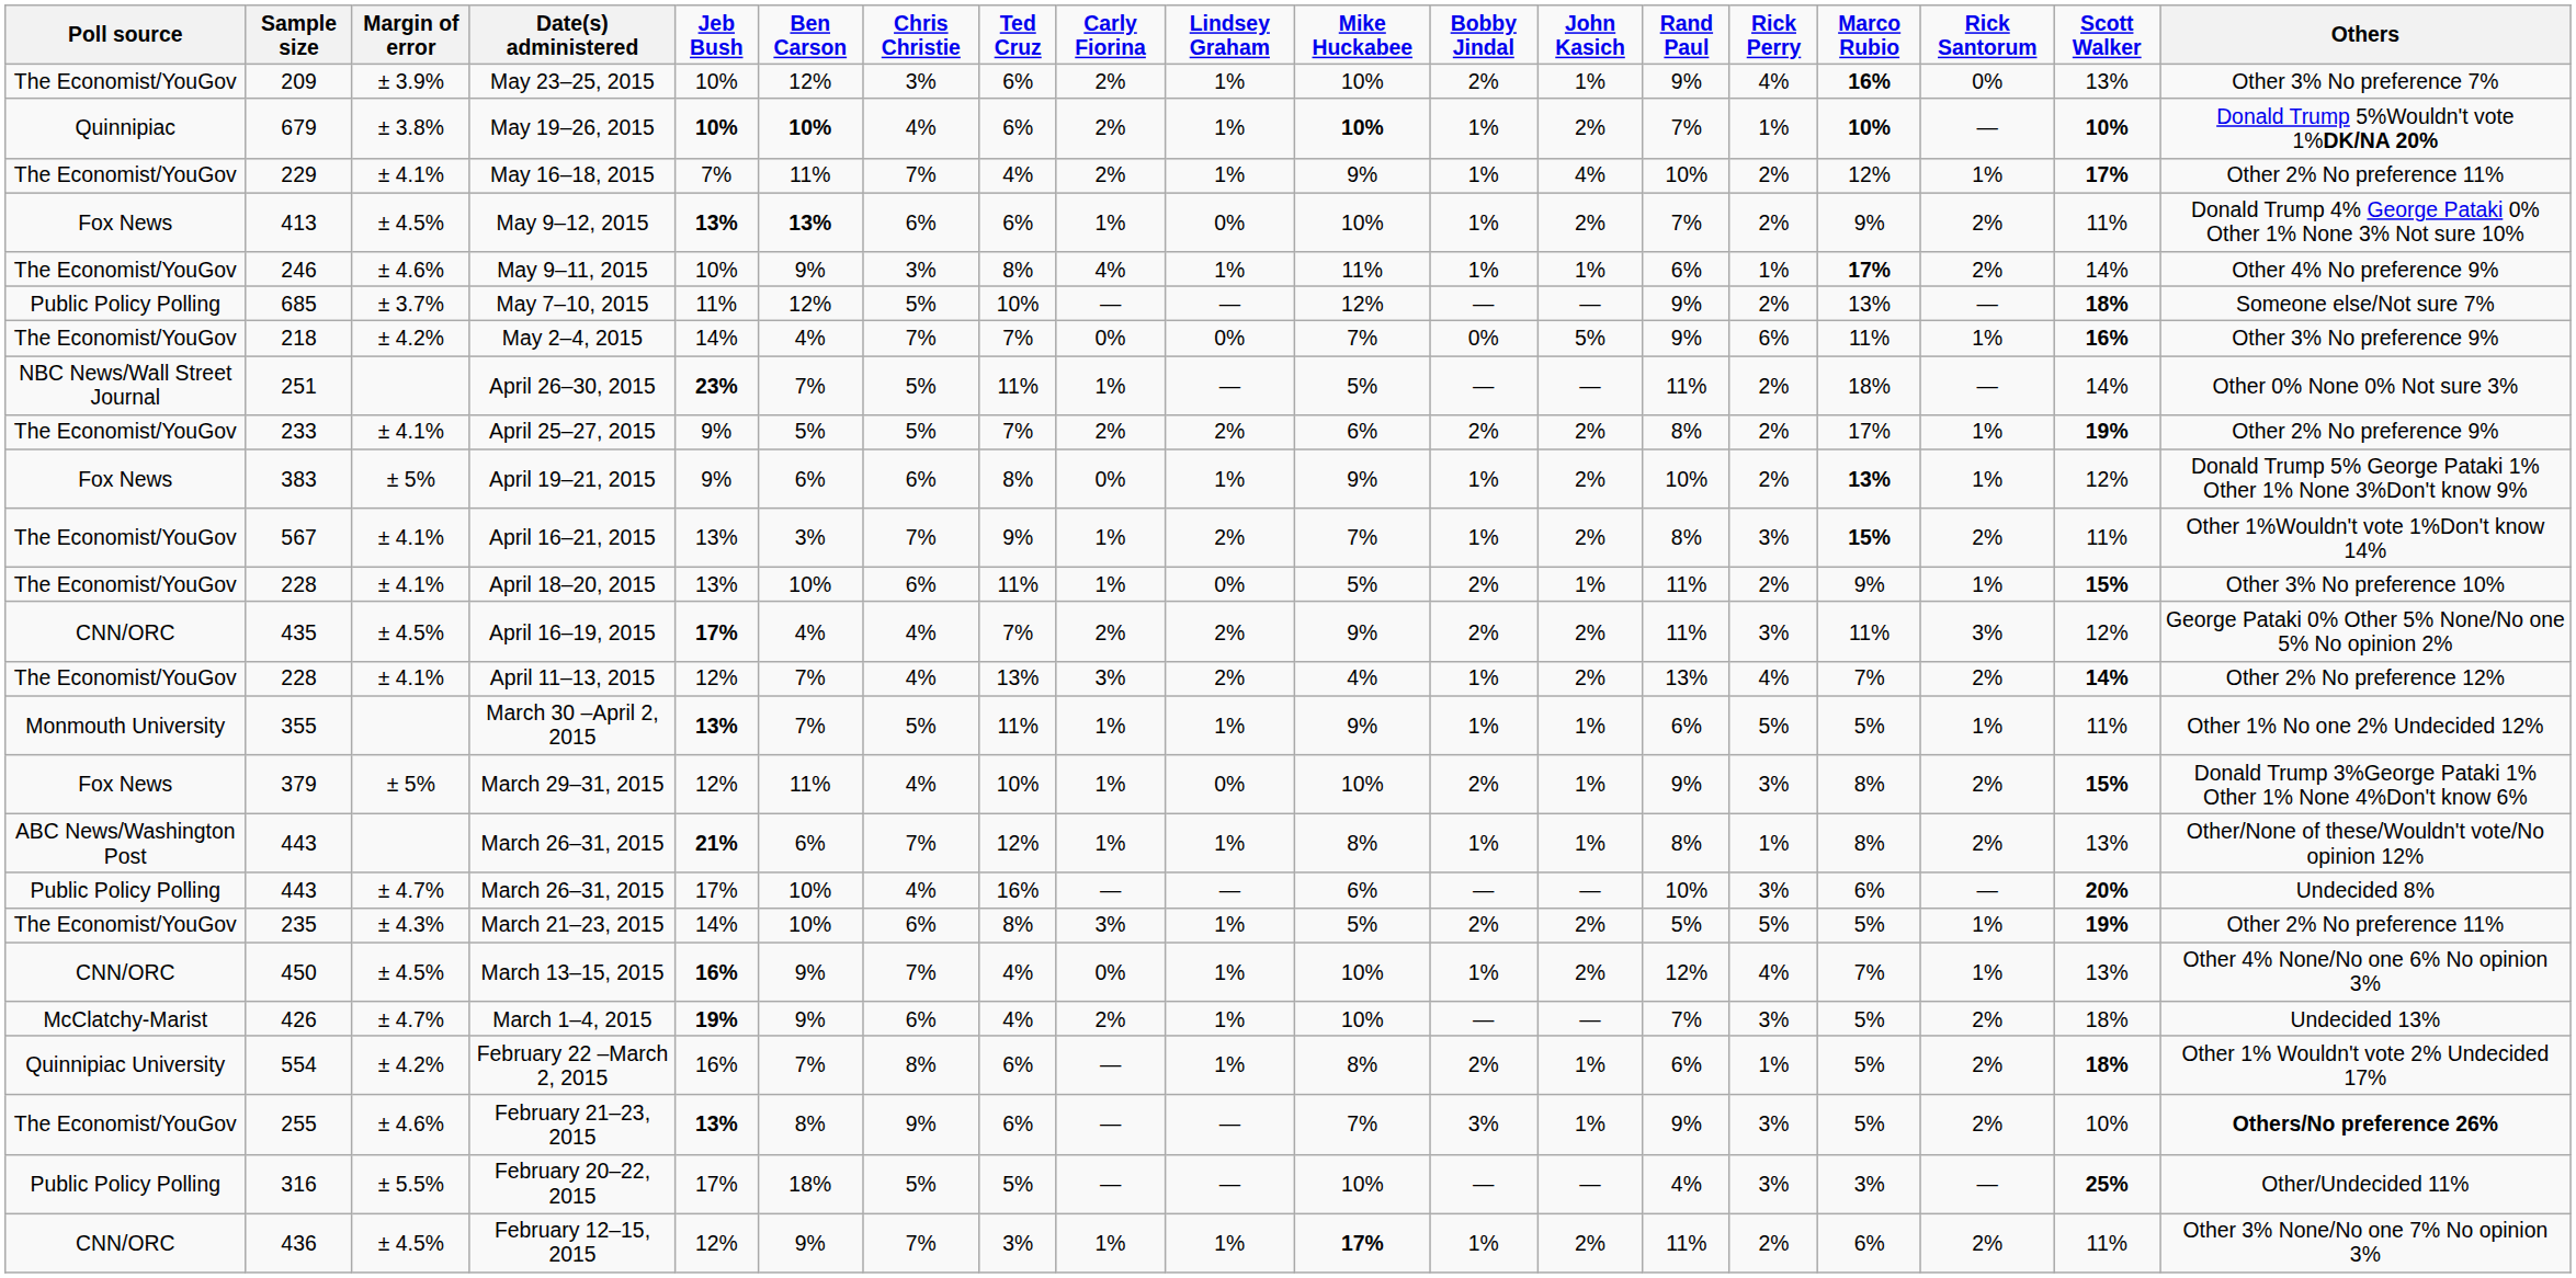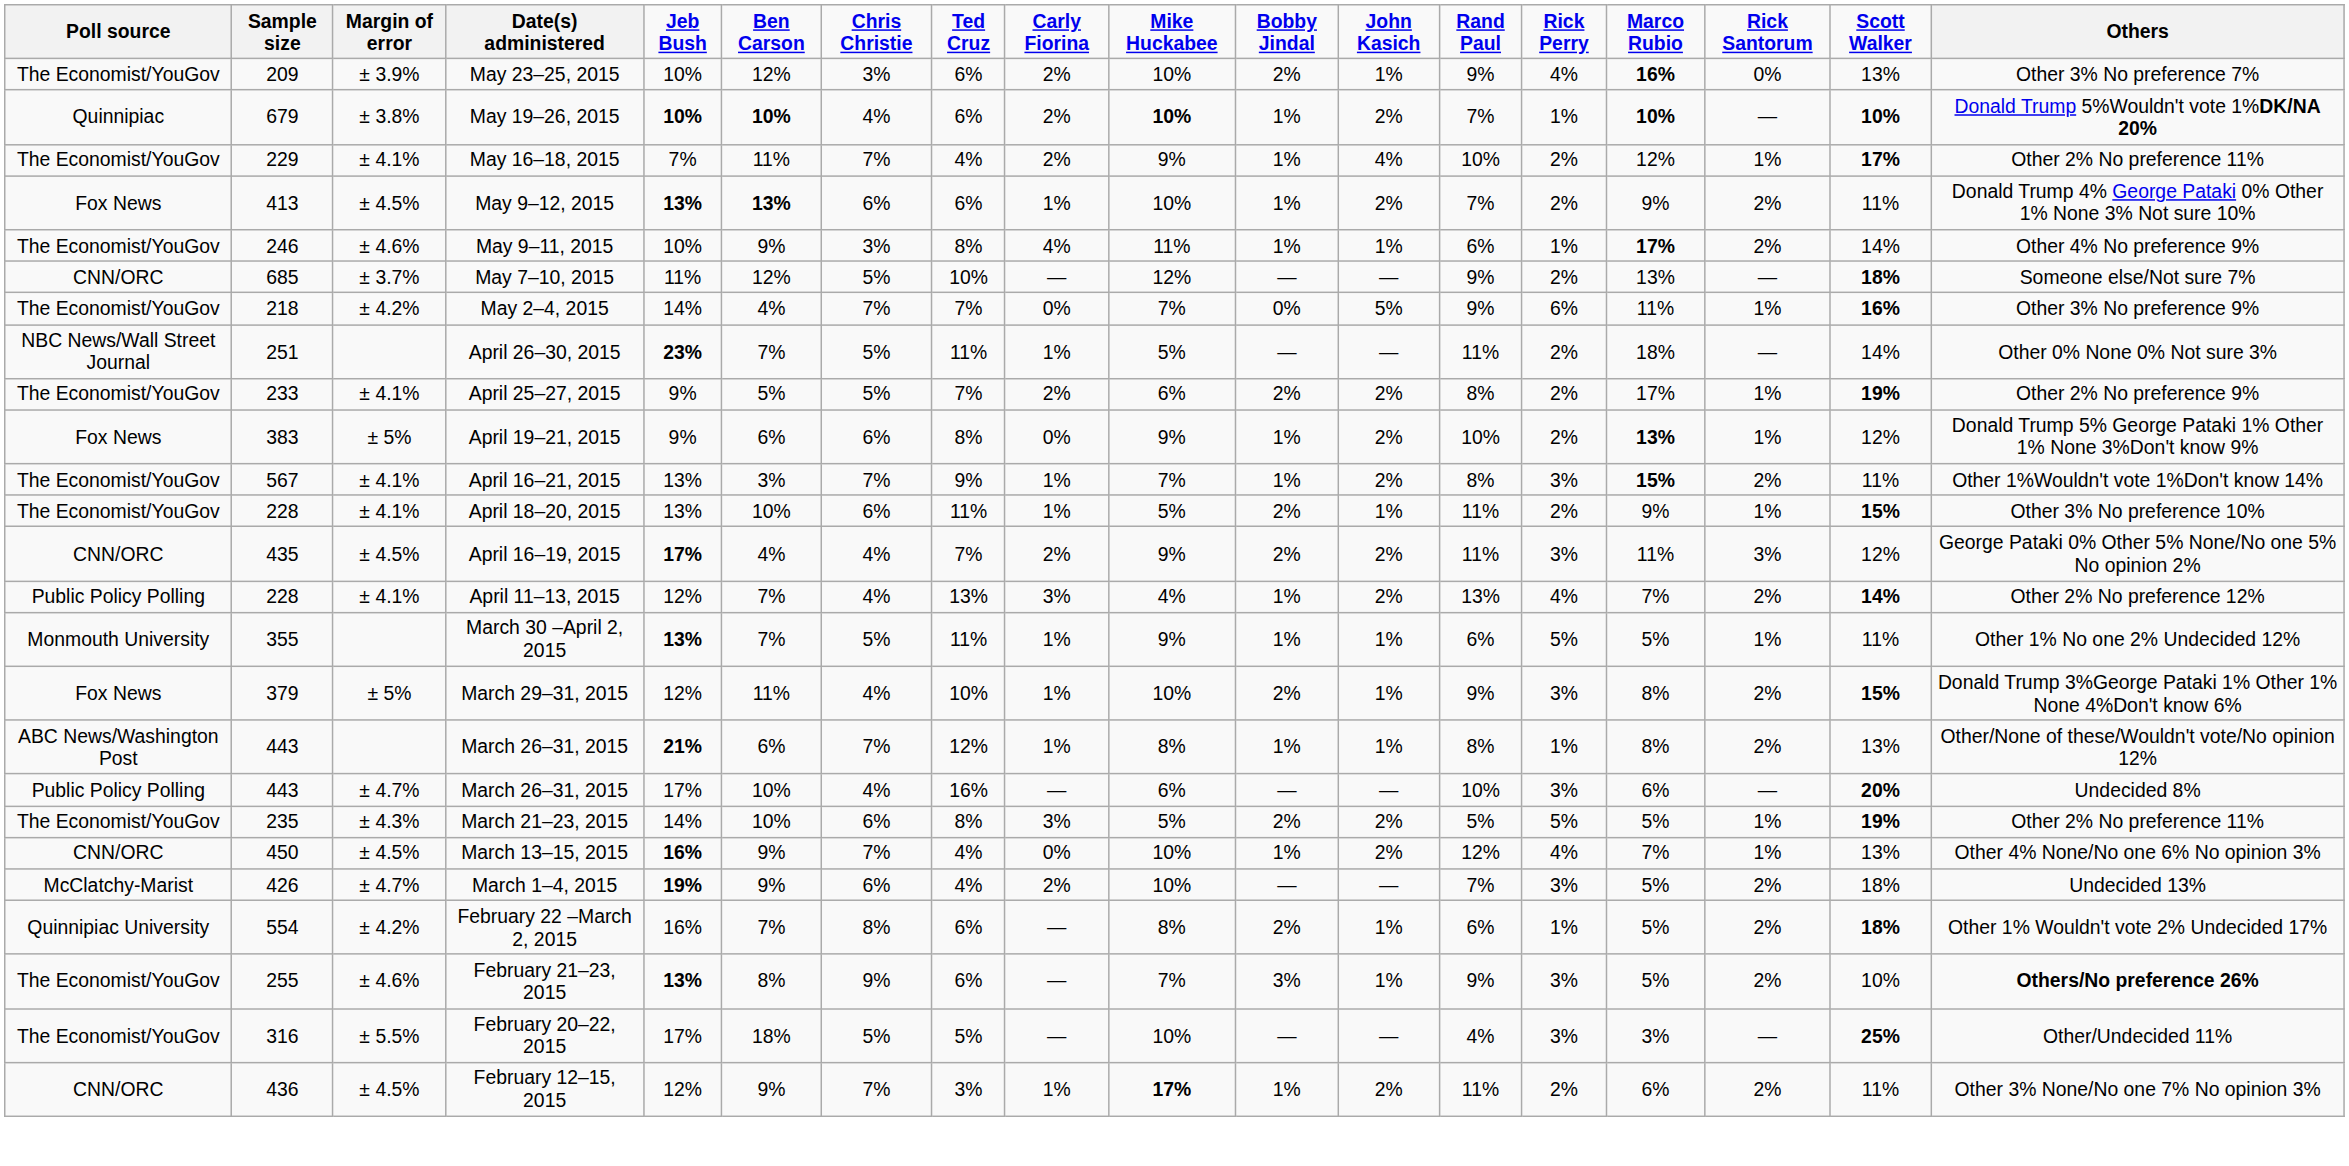 <table class="wikitable" style="text-align:center;font-size:small">
 <tr>
 <th style="font-size:100%">Poll source</th>
 <th style="font-size:100%">Sample size</th>
 <th style="font-size:100%">Margin of error</th>
 <th style="font-size:100%">Date(s) administered</th>
 <td style="font-size:100%"><strong><a href='#'>Jeb Bush</a></strong></td>
 <td style="font-size:100%"><strong><a href='#'>Ben Carson</a></strong></td>
 <td style="font-size:100%"><strong><a href='#'>Chris Christie</a></strong></td>
 <td style="font-size:100%"><strong><a href='#'>Ted Cruz</a></strong></td>
 <td style="font-size:100%"><strong><a href='#'>Carly Fiorina</a></strong></td>
-<td style="font-size:100%"><strong><a href='#'>Lindsey Graham</a></strong></td>
 <td style="font-size:100%"><strong><a href='#'>Mike Huckabee</a></strong></td>
 <td style="font-size:100%"><strong><a href='#'>Bobby Jindal</a></strong></td>
 <td style="font-size:100%"><strong><a href='#'>John Kasich</a></strong></td>
 <td style="font-size:100%"><strong><a href='#'>Rand Paul</a></strong></td>
 <td style="font-size:100%"><strong><a href='#'>Rick Perry</a></strong></td>
 <td style="font-size:100%"><strong><a href='#'>Marco Rubio</a></strong></td>
 <td style="font-size:100%"><strong><a href='#'>Rick Santorum</a></strong></td>
 <td style="font-size:100%"><strong><a href='#'>Scott Walker</a></strong></td>
 <th style="font-size:100%">Others</th>
 </tr>
 <tr>
 <td>The Economist/YouGov</td>
 <td>209</td>
 <td>± 3.9%</td>
 <td>May 23–25, 2015</td>
 <td>10%</td>
 <td>12%</td>
 <td>3%</td>
 <td>6%</td>
 <td>2%</td>
-<td>1%</td>
 <td>10%</td>
 <td>2%</td>
 <td>1%</td>
 <td>9%</td>
 <td>4%</td>
 <td><strong>16%</strong></td>
 <td>0%</td>
 <td>13%</td>
 <td>Other 3% No preference 7%</td>
 </tr>
 <tr>
 <td>Quinnipiac</td>
 <td>679</td>
 <td>± 3.8%</td>
 <td>May 19–26, 2015</td>
 <td><strong>10%</strong></td>
 <td><strong>10%</strong></td>
 <td>4%</td>
 <td>6%</td>
 <td>2%</td>
-<td>1%</td>
 <td><strong>10%</strong></td>
 <td>1%</td>
 <td>2%</td>
 <td>7%</td>
 <td>1%</td>
 <td><strong>10%</strong></td>
 <td>—</td>
 <td><strong>10%</strong></td>
 <td><a href='#'>Donald Trump</a> 5%Wouldn't vote 1%<span><strong>DK/NA 20%</strong></span></td>
 </tr>
 <tr>
 <td>The Economist/YouGov</td>
 <td>229</td>
 <td>± 4.1%</td>
 <td>May 16–18, 2015</td>
 <td>7%</td>
 <td>11%</td>
 <td>7%</td>
 <td>4%</td>
 <td>2%</td>
-<td>1%</td>
 <td>9%</td>
 <td>1%</td>
 <td>4%</td>
 <td>10%</td>
 <td>2%</td>
 <td>12%</td>
 <td>1%</td>
 <td><strong>17%</strong></td>
 <td>Other 2% No preference 11%</td>
 </tr>
 <tr>
 <td>Fox News</td>
 <td>413</td>
 <td>± 4.5%</td>
 <td>May 9–12, 2015</td>
 <td><strong>13%</strong></td>
 <td><strong>13%</strong></td>
 <td>6%</td>
 <td>6%</td>
 <td>1%</td>
-<td>0%</td>
 <td>10%</td>
 <td>1%</td>
 <td>2%</td>
 <td>7%</td>
 <td>2%</td>
 <td>9%</td>
 <td>2%</td>
 <td>11%</td>
 <td>Donald Trump 4% <a href='#'>George Pataki</a> 0% Other 1% None 3% Not sure 10%</td>
 </tr>
 <tr>
 <td>The Economist/YouGov</td>
 <td>246</td>
 <td>± 4.6%</td>
 <td>May 9–11, 2015</td>
 <td>10%</td>
 <td>9%</td>
 <td>3%</td>
 <td>8%</td>
 <td>4%</td>
-<td>1%</td>
 <td>11%</td>
 <td>1%</td>
 <td>1%</td>
 <td>6%</td>
 <td>1%</td>
 <td><strong>17%</strong></td>
 <td>2%</td>
 <td>14%</td>
 <td>Other 4% No preference 9%</td>
 </tr>
 <tr>
-<td>Public Policy Polling</td>
+<td>CNN/ORC</td>
 <td>685</td>
 <td>± 3.7%</td>
 <td>May 7–10, 2015</td>
 <td>11%</td>
 <td>12%</td>
 <td>5%</td>
 <td>10%</td>
-<td>—</td>
 <td>—</td>
 <td>12%</td>
 <td>—</td>
 <td>—</td>
 <td>9%</td>
 <td>2%</td>
 <td>13%</td>
 <td>—</td>
 <td><strong>18%</strong></td>
 <td>Someone else/Not sure 7%</td>
 </tr>
 <tr>
 <td>The Economist/YouGov</td>
 <td>218</td>
 <td>± 4.2%</td>
 <td>May 2–4, 2015</td>
 <td>14%</td>
 <td>4%</td>
 <td>7%</td>
 <td>7%</td>
 <td>0%</td>
-<td>0%</td>
 <td>7%</td>
 <td>0%</td>
 <td>5%</td>
 <td>9%</td>
 <td>6%</td>
 <td>11%</td>
 <td>1%</td>
 <td><strong>16%</strong></td>
 <td>Other 3% No preference 9%</td>
 </tr>
 <tr>
 <td>NBC News/Wall Street Journal</td>
 <td>251</td>
 <td></td>
 <td>April 26–30, 2015</td>
 <td><strong>23%</strong></td>
 <td>7%</td>
 <td>5%</td>
 <td>11%</td>
 <td>1%</td>
-<td>—</td>
 <td>5%</td>
 <td>—</td>
 <td>—</td>
 <td>11%</td>
 <td>2%</td>
 <td>18%</td>
 <td>—</td>
 <td>14%</td>
 <td>Other 0% None 0% Not sure 3%</td>
 </tr>
 <tr>
 <td>The Economist/YouGov</td>
 <td>233</td>
 <td>± 4.1%</td>
 <td>April 25–27, 2015</td>
 <td>9%</td>
 <td>5%</td>
 <td>5%</td>
 <td>7%</td>
-<td>2%</td>
 <td>2%</td>
 <td>6%</td>
 <td>2%</td>
 <td>2%</td>
 <td>8%</td>
 <td>2%</td>
 <td>17%</td>
 <td>1%</td>
 <td><strong>19%</strong></td>
 <td>Other 2% No preference 9%</td>
 </tr>
 <tr>
 <td>Fox News</td>
 <td>383</td>
 <td>± 5%</td>
 <td>April 19–21, 2015</td>
 <td>9%</td>
 <td>6%</td>
 <td>6%</td>
 <td>8%</td>
 <td>0%</td>
-<td>1%</td>
 <td>9%</td>
 <td>1%</td>
 <td>2%</td>
 <td>10%</td>
 <td>2%</td>
 <td><strong>13%</strong></td>
 <td>1%</td>
 <td>12%</td>
 <td>Donald Trump 5% George Pataki 1% Other 1% None 3%Don't know 9%</td>
 </tr>
 <tr>
 <td>The Economist/YouGov</td>
 <td>567</td>
 <td>± 4.1%</td>
 <td>April 16–21, 2015</td>
 <td>13%</td>
 <td>3%</td>
 <td>7%</td>
 <td>9%</td>
 <td>1%</td>
-<td>2%</td>
 <td>7%</td>
 <td>1%</td>
 <td>2%</td>
 <td>8%</td>
 <td>3%</td>
 <td><strong>15%</strong></td>
 <td>2%</td>
 <td>11%</td>
 <td>Other 1%Wouldn't vote 1%Don't know 14%</td>
 </tr>
 <tr>
 <td>The Economist/YouGov</td>
 <td>228</td>
 <td>± 4.1%</td>
 <td>April 18–20, 2015</td>
 <td>13%</td>
 <td>10%</td>
 <td>6%</td>
 <td>11%</td>
 <td>1%</td>
-<td>0%</td>
 <td>5%</td>
 <td>2%</td>
 <td>1%</td>
 <td>11%</td>
 <td>2%</td>
 <td>9%</td>
 <td>1%</td>
 <td><strong>15%</strong></td>
 <td>Other 3% No preference 10%</td>
 </tr>
 <tr>
 <td>CNN/ORC</td>
 <td>435</td>
 <td>± 4.5%</td>
 <td>April 16–19, 2015</td>
 <td><strong>17%</strong></td>
 <td>4%</td>
 <td>4%</td>
 <td>7%</td>
 <td>2%</td>
-<td>2%</td>
 <td>9%</td>
 <td>2%</td>
 <td>2%</td>
 <td>11%</td>
 <td>3%</td>
 <td>11%</td>
 <td>3%</td>
 <td>12%</td>
 <td>George Pataki 0% Other 5% None/No one 5% No opinion 2%</td>
 </tr>
 <tr>
-<td>The Economist/YouGov</td>
+<td>Public Policy Polling</td>
 <td>228</td>
 <td>± 4.1%</td>
 <td>April 11–13, 2015</td>
 <td>12%</td>
 <td>7%</td>
 <td>4%</td>
 <td>13%</td>
 <td>3%</td>
-<td>2%</td>
 <td>4%</td>
 <td>1%</td>
 <td>2%</td>
 <td>13%</td>
 <td>4%</td>
 <td>7%</td>
 <td>2%</td>
 <td><strong>14%</strong></td>
 <td>Other 2% No preference 12%</td>
 </tr>
 <tr>
 <td>Monmouth University</td>
 <td>355</td>
 <td></td>
 <td>March 30 –April 2, 2015</td>
 <td><strong>13%</strong></td>
 <td>7%</td>
 <td>5%</td>
 <td>11%</td>
-<td>1%</td>
 <td>1%</td>
 <td>9%</td>
 <td>1%</td>
 <td>1%</td>
 <td>6%</td>
 <td>5%</td>
 <td>5%</td>
 <td>1%</td>
 <td>11%</td>
 <td>Other 1% No one 2% Undecided 12%</td>
 </tr>
 <tr>
 <td>Fox News</td>
 <td>379</td>
 <td>± 5%</td>
 <td>March 29–31, 2015</td>
 <td>12%</td>
 <td>11%</td>
 <td>4%</td>
 <td>10%</td>
 <td>1%</td>
-<td>0%</td>
 <td>10%</td>
 <td>2%</td>
 <td>1%</td>
 <td>9%</td>
 <td>3%</td>
 <td>8%</td>
 <td>2%</td>
 <td><strong>15%</strong></td>
 <td>Donald Trump 3%George Pataki 1% Other 1% None 4%Don't know 6%</td>
 </tr>
 <tr>
 <td>ABC News/Washington Post</td>
 <td>443</td>
 <td></td>
 <td>March 26–31, 2015</td>
 <td><strong>21%</strong></td>
 <td>6%</td>
 <td>7%</td>
 <td>12%</td>
-<td>1%</td>
 <td>1%</td>
 <td>8%</td>
 <td>1%</td>
 <td>1%</td>
 <td>8%</td>
 <td>1%</td>
 <td>8%</td>
 <td>2%</td>
 <td>13%</td>
 <td>Other/None of these/Wouldn't vote/No opinion 12%</td>
 </tr>
 <tr>
 <td>Public Policy Polling</td>
 <td>443</td>
 <td>± 4.7%</td>
 <td>March 26–31, 2015</td>
 <td>17%</td>
 <td>10%</td>
 <td>4%</td>
 <td>16%</td>
 <td>—</td>
-<td>—</td>
 <td>6%</td>
 <td>—</td>
 <td>—</td>
 <td>10%</td>
 <td>3%</td>
 <td>6%</td>
 <td>—</td>
 <td><strong>20%</strong></td>
 <td>Undecided 8%</td>
 </tr>
 <tr>
 <td>The Economist/YouGov</td>
 <td>235</td>
 <td>± 4.3%</td>
 <td>March 21–23, 2015</td>
 <td>14%</td>
 <td>10%</td>
 <td>6%</td>
 <td>8%</td>
 <td>3%</td>
-<td>1%</td>
 <td>5%</td>
 <td>2%</td>
 <td>2%</td>
 <td>5%</td>
 <td>5%</td>
 <td>5%</td>
 <td>1%</td>
 <td><strong>19%</strong></td>
 <td>Other 2% No preference 11%</td>
 </tr>
 <tr>
 <td>CNN/ORC</td>
 <td>450</td>
 <td>± 4.5%</td>
 <td>March 13–15, 2015</td>
 <td><strong>16%</strong></td>
 <td>9%</td>
 <td>7%</td>
 <td>4%</td>
 <td>0%</td>
-<td>1%</td>
 <td>10%</td>
 <td>1%</td>
 <td>2%</td>
 <td>12%</td>
 <td>4%</td>
 <td>7%</td>
 <td>1%</td>
 <td>13%</td>
 <td>Other 4% None/No one 6% No opinion 3%</td>
 </tr>
 <tr>
 <td>McClatchy-Marist</td>
 <td>426</td>
 <td>± 4.7%</td>
 <td>March 1–4, 2015</td>
 <td><strong>19%</strong></td>
 <td>9%</td>
 <td>6%</td>
 <td>4%</td>
 <td>2%</td>
-<td>1%</td>
 <td>10%</td>
 <td>—</td>
 <td>—</td>
 <td>7%</td>
 <td>3%</td>
 <td>5%</td>
 <td>2%</td>
 <td>18%</td>
 <td>Undecided 13%</td>
 </tr>
 <tr>
 <td>Quinnipiac University</td>
 <td>554</td>
 <td>± 4.2%</td>
 <td>February 22 –March 2, 2015</td>
 <td>16%</td>
 <td>7%</td>
 <td>8%</td>
 <td>6%</td>
 <td>—</td>
-<td>1%</td>
 <td>8%</td>
 <td>2%</td>
 <td>1%</td>
 <td>6%</td>
 <td>1%</td>
 <td>5%</td>
 <td>2%</td>
 <td><strong>18%</strong></td>
 <td>Other 1% Wouldn't vote 2% Undecided 17%</td>
 </tr>
 <tr>
 <td>The Economist/YouGov</td>
 <td>255</td>
 <td>± 4.6%</td>
 <td>February 21–23, 2015</td>
 <td><strong>13%</strong></td>
 <td>8%</td>
 <td>9%</td>
 <td>6%</td>
 <td>—</td>
-<td>—</td>
 <td>7%</td>
 <td>3%</td>
 <td>1%</td>
 <td>9%</td>
 <td>3%</td>
 <td>5%</td>
 <td>2%</td>
 <td>10%</td>
 <td><span><strong>Others/No preference 26%</strong></span></td>
 </tr>
 <tr>
-<td>Public Policy Polling</td>
+<td>The Economist/YouGov</td>
 <td>316</td>
 <td>± 5.5%</td>
 <td>February 20–22, 2015</td>
 <td>17%</td>
 <td>18%</td>
 <td>5%</td>
 <td>5%</td>
-<td>—</td>
 <td>—</td>
 <td>10%</td>
 <td>—</td>
 <td>—</td>
 <td>4%</td>
 <td>3%</td>
 <td>3%</td>
 <td>—</td>
 <td><strong>25%</strong></td>
 <td>Other/Undecided 11%</td>
 </tr>
 <tr>
 <td>CNN/ORC</td>
 <td>436</td>
 <td>± 4.5%</td>
 <td>February 12–15, 2015</td>
 <td>12%</td>
 <td>9%</td>
 <td>7%</td>
 <td>3%</td>
 <td>1%</td>
-<td>1%</td>
 <td><strong>17%</strong></td>
 <td>1%</td>
 <td>2%</td>
 <td>11%</td>
 <td>2%</td>
 <td>6%</td>
 <td>2%</td>
 <td>11%</td>
 <td>Other 3% None/No one 7% No opinion 3%</td>
 </tr>
 </table>
